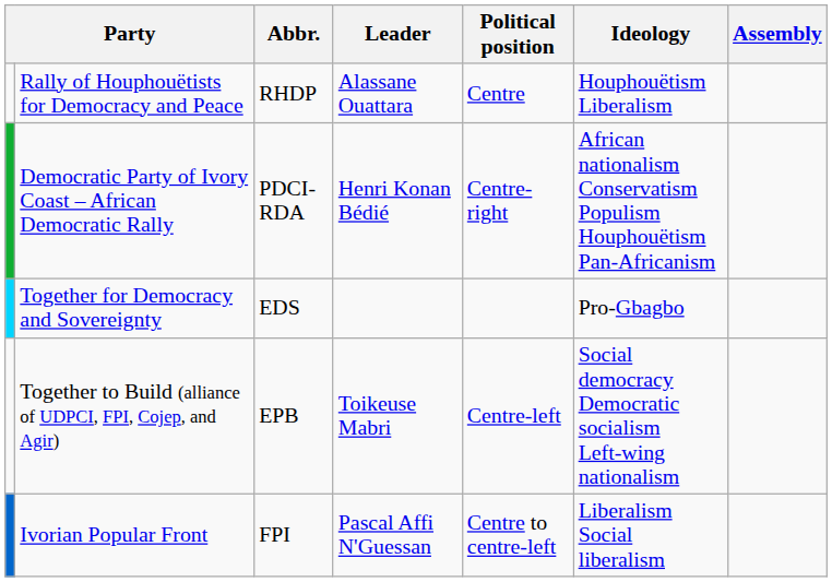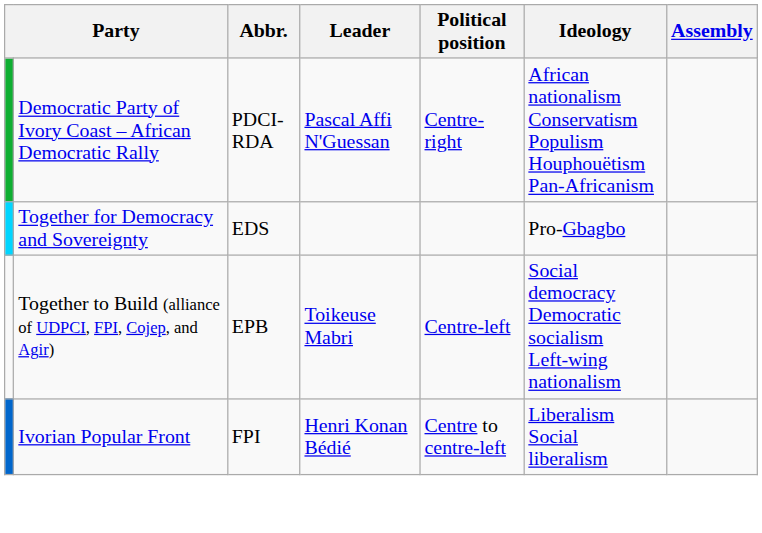 <table class="wikitable">
 <tr>
 <th colspan=2>Party</th>
 <th>Abbr.</th>
 <th>Leader</th>
 <th>Political position</th>
 <th>Ideology</th>
 <th><a href='#'>Assembly</a></th>
 </tr>
 <tr>
-<td bgcolor=></td>
-<td><a href='#'>Rally of Houphouëtists for Democracy and Peace</a><br><small></small></td>
-<td>RHDP</td>
-<td><a href='#'>Alassane Ouattara</a></td>
-<td><a href='#'>Centre</a></td>
-<td><a href='#'>Houphouëtism</a><br><a href='#'>Liberalism</a></td>
-<td></td>
-</tr>
-<tr>
 <td bgcolor=#0FAF32></td>
 <td><a href='#'>Democratic Party of Ivory Coast – African Democratic Rally</a><br><small></small></td>
 <td>PDCI-RDA</td>
-<td><a href='#'>Henri Konan Bédié</a></td>
+<td><a href='#'>Pascal Affi N'Guessan</a></td>
 <td><a href='#'>Centre-right</a></td>
 <td><a href='#'>African nationalism</a><br><a href='#'>Conservatism</a><br><a href='#'>Populism</a><br><a href='#'>Houphouëtism</a><br><a href='#'>Pan-Africanism</a></td>
 <td></td>
 </tr>
 <tr>
 <td bgcolor=#00D5FF></td>
 <td><a href='#'>Together for Democracy and Sovereignty</a><br><small></small></td>
 <td>EDS</td>
 <td></td>
 <td></td>
 <td>Pro-<a href='#'>Gbagbo</a></td>
 <td></td>
 </tr>
 <tr>
 <td bgcolor=></td>
 <td>Together to Build <small>(alliance of <a href='#'>UDPCI</a>, <a href='#'>FPI</a>, <a href='#'>Cojep</a>, and <a href='#'>Agir</a>)<br></small></td>
 <td>EPB</td>
 <td><a href='#'>Toikeuse Mabri</a></td>
 <td><a href='#'>Centre-left</a></td>
 <td><a href='#'>Social democracy</a><br><a href='#'>Democratic socialism</a><br><a href='#'>Left-wing nationalism</a></td>
 <td></td>
 </tr>
 <tr>
 <td bgcolor=#0066cc></td>
 <td><a href='#'>Ivorian Popular Front</a><br><small></small></td>
 <td>FPI</td>
-<td><a href='#'>Pascal Affi N'Guessan</a></td>
+<td><a href='#'>Henri Konan Bédié</a></td>
 <td><a href='#'>Centre</a> to <a href='#'>centre-left</a></td>
 <td><a href='#'>Liberalism</a><br><a href='#'>Social liberalism</a></td>
 <td></td>
 </tr>
 </table>
